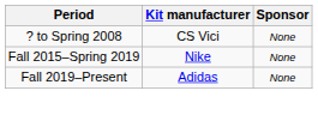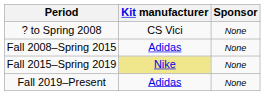 <table class="wikitable" style="text-align: center">
 <tr>
 <th>Period</th>
 <th><a href='#'>Kit</a> manufacturer</th>
 <th>Sponsor</th>
 </tr>
 <tr>
 <td>? to Spring 2008</td>
 <td>CS Vici</td>
 <td><small><em>None</em></small></td>
 </tr>
 <tr>
+<td>Fall 2008–Spring 2015</td>
+<td><a href='#'>Adidas</a></td>
+<td><small><em>None</em></small></td>
+</tr>
+<tr>
 <td>Fall 2015–Spring 2019</td>
-<td><a href='#'>Nike</a></td>
+<td style="background: khaki;"><a href='#'>Nike</a></td>
 <td><small><em>None</em></small></td>
 </tr>
 <tr>
 <td>Fall 2019–Present</td>
 <td><a href='#'>Adidas</a></td>
 <td><small><em>None</em></small></td>
 </tr>
 </table>
